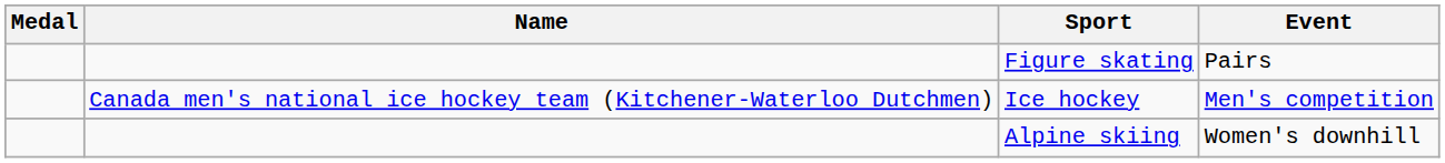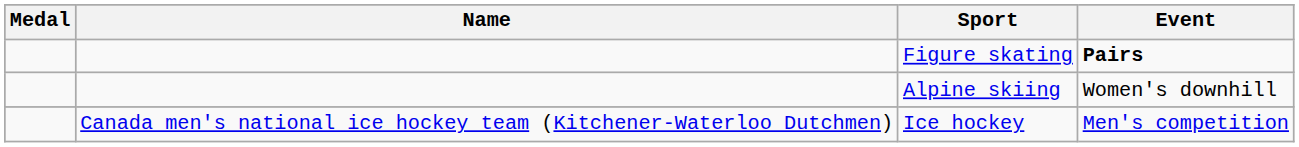 <table class="wikitable sortable" style="font-size:90%">
 <tr>
 <th>Medal</th>
 <th>Name</th>
 <th>Sport</th>
 <th>Event</th>
 </tr>
 <tr>
 <td></td>
 <td> <br> </td>
 <td><a href='#'>Figure skating</a></td>
-<td>Pairs</td>
+<td><strong>Pairs</strong></td>
+</tr>
+<tr>
+<td></td>
+<td></td>
+<td><a href='#'>Alpine skiing</a></td>
+<td>Women's downhill</td>
 </tr>
 <tr>
 <td></td>
 <td><a href='#'>Canada men's national ice hockey team</a> (<a href='#'>Kitchener-Waterloo Dutchmen</a>)<br></td>
 <td><a href='#'>Ice hockey</a></td>
 <td><a href='#'>Men's competition</a></td>
 </tr>
-<tr>
-<td></td>
-<td></td>
-<td><a href='#'>Alpine skiing</a></td>
-<td>Women's downhill</td>
-</tr>
 </table>
